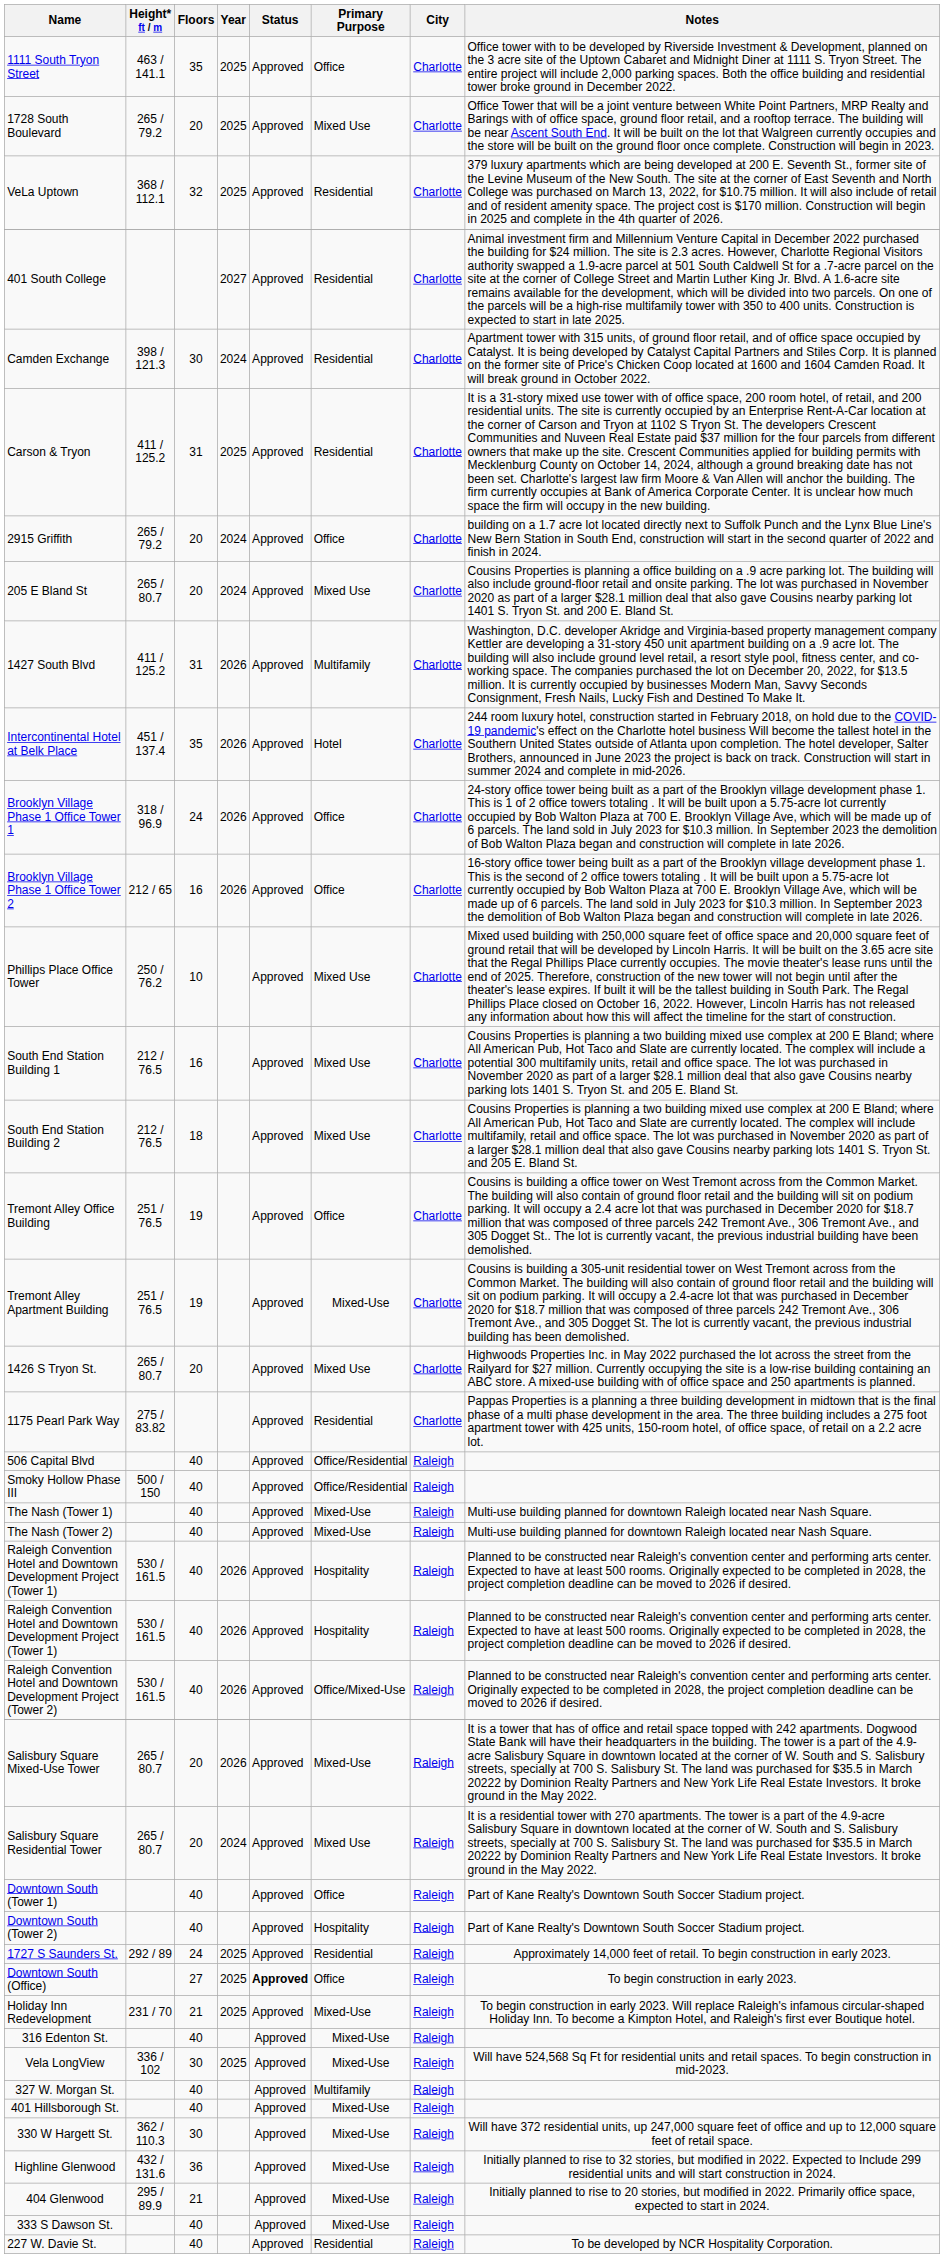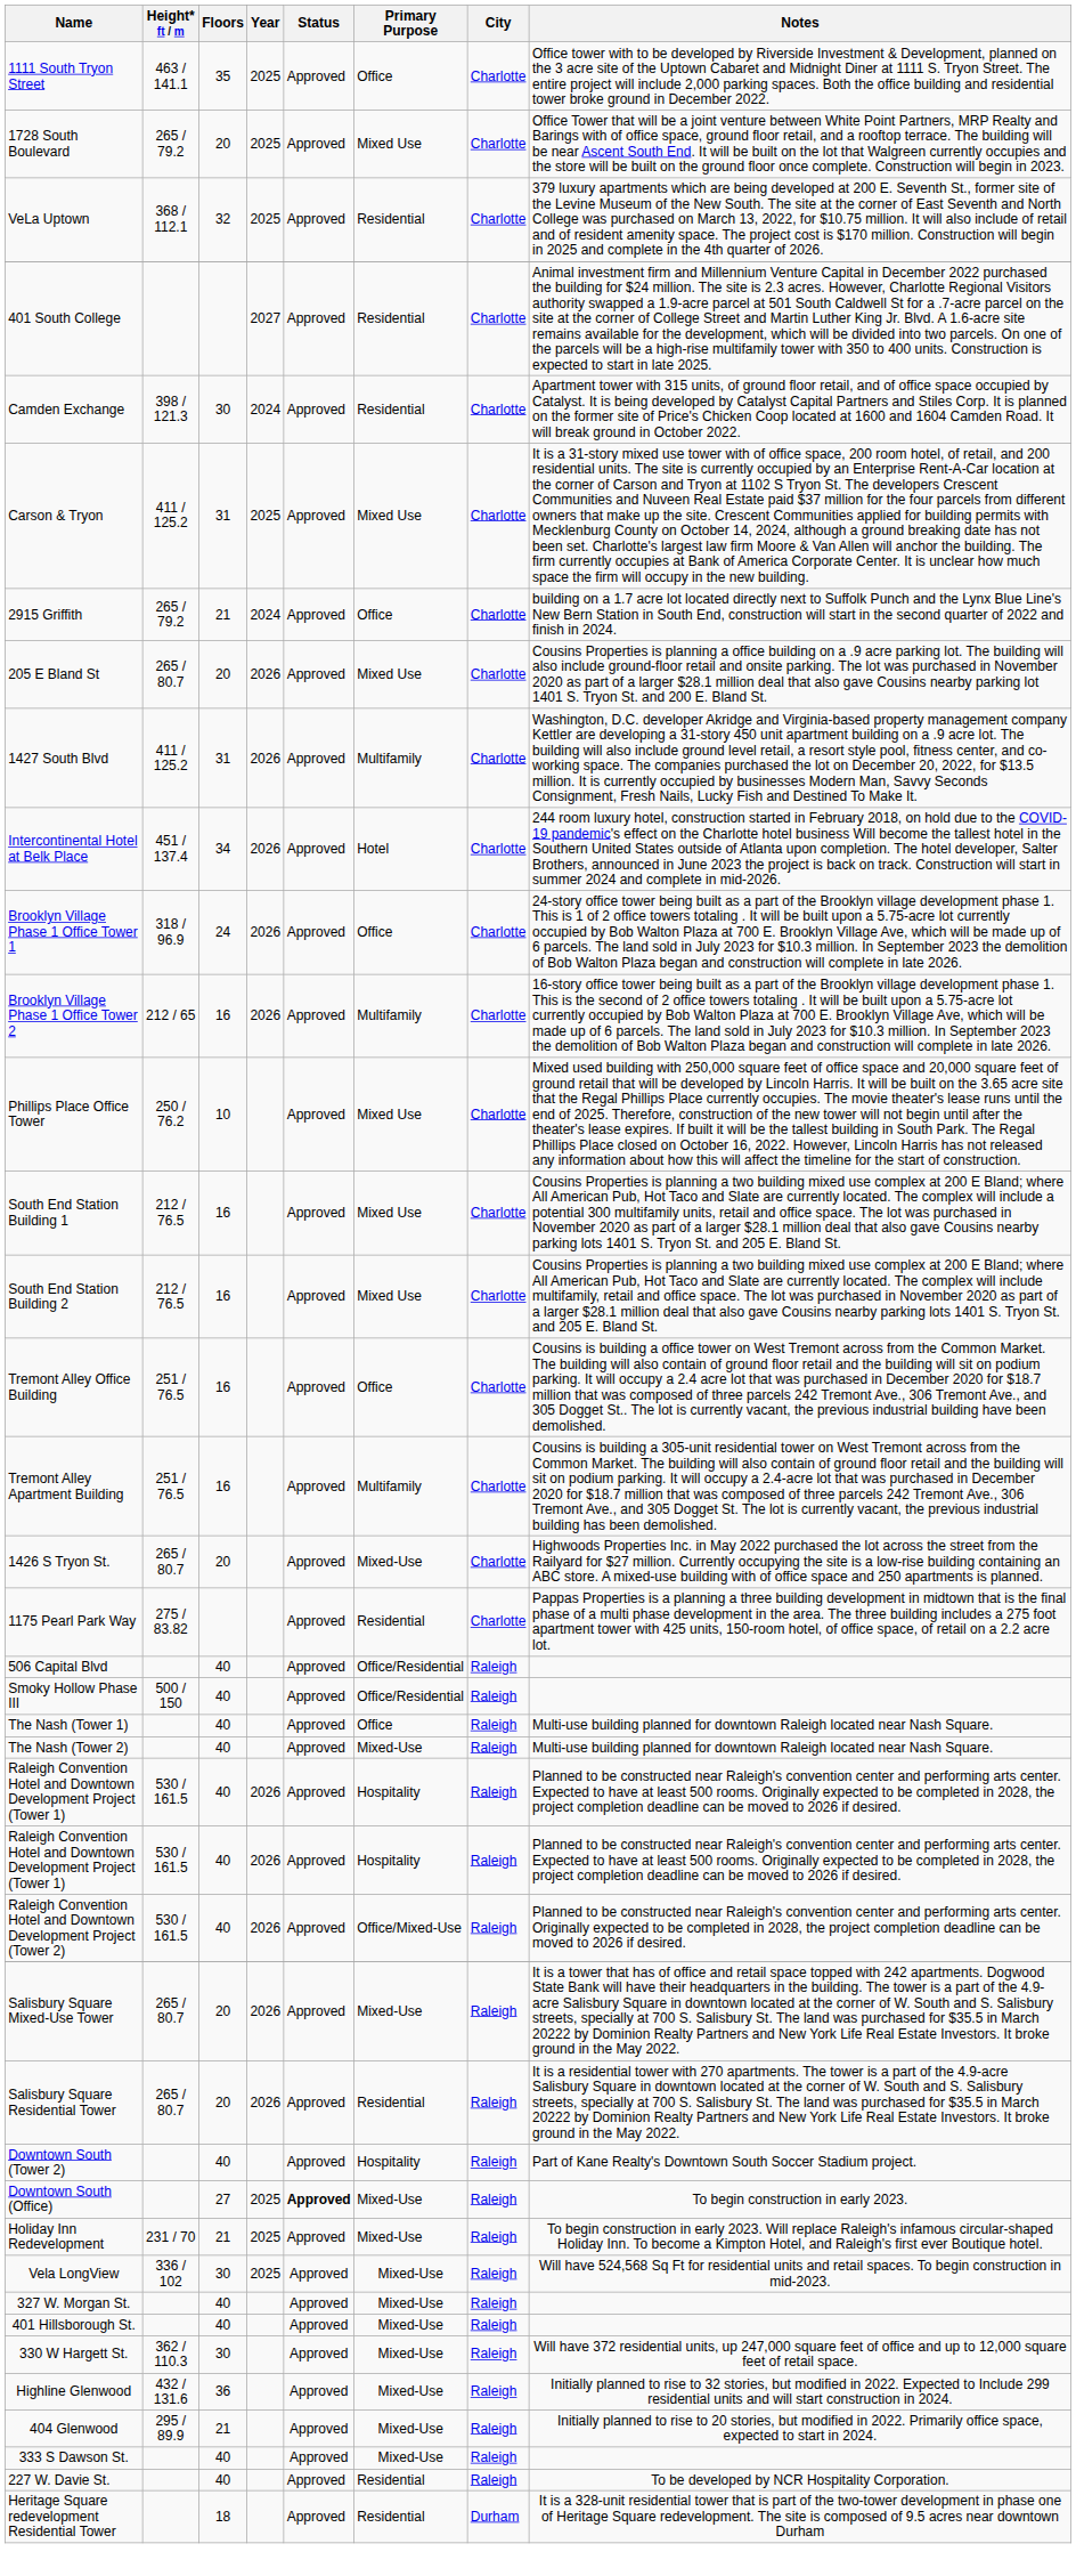 <table class="wikitable sortable">
 <tr>
 <th>Name</th>
 <th>Height*<br><small><a href='#'>ft</a> / <a href='#'>m</a></small></th>
 <th>Floors</th>
 <th>Year</th>
 <th>Status</th>
 <th>Primary Purpose</th>
 <th>City</th>
 <th class="unsortable">Notes</th>
 </tr>
 <tr>
 <td><a href='#'>1111 South Tryon Street</a></td>
 <td align="center">463 / 141.1</td>
 <td align="center">35</td>
 <td align="center">2025</td>
 <td>Approved</td>
 <td>Office</td>
 <td><a href='#'>Charlotte</a></td>
 <td>Office tower with  to be developed by Riverside Investment & Development, planned on the 3 acre site of the Uptown Cabaret and Midnight Diner at 1111 S. Tryon Street.  The entire project will include 2,000 parking spaces. Both the office building and residential tower broke ground in December 2022.</td>
 </tr>
 <tr>
 <td>1728 South Boulevard</td>
 <td align="center">265 / 79.2</td>
 <td align="center">20</td>
 <td align="center">2025</td>
 <td>Approved</td>
 <td>Mixed Use</td>
 <td><a href='#'>Charlotte</a></td>
 <td>Office Tower that will be a joint venture between White Point Partners, MRP Realty and Barings with  of office space, ground floor retail, and a rooftop terrace.  The building will be near <a href='#'>Ascent South End</a>.  It will be built on the lot that Walgreen currently occupies and the store will be built on the ground floor once complete.  Construction will begin in 2023.</td>
 </tr>
 <tr>
 <td>VeLa Uptown</td>
 <td align="center">368 / 112.1</td>
 <td align="center">32</td>
 <td align="center">2025</td>
 <td>Approved</td>
 <td>Residential</td>
 <td><a href='#'>Charlotte</a></td>
 <td>379 luxury apartments which are being developed at 200 E. Seventh St., former site of the Levine Museum of the New South.  The  site at the corner of East Seventh and North College was purchased on March 13, 2022, for $10.75 million.  It will also include  of retail and  of resident amenity space.  The project cost is $170 million.  Construction will begin in 2025 and complete in the 4th quarter of 2026.</td>
 </tr>
 <tr>
 </tr>
 <tr>
 <td>401 South College</td>
 <td align="center"></td>
 <td align="center"></td>
 <td align="center">2027</td>
 <td>Approved</td>
 <td>Residential</td>
 <td><a href='#'>Charlotte</a></td>
 <td>Animal investment firm and Millennium Venture Capital in December 2022 purchased the building for $24 million.  The site is 2.3 acres.  However, Charlotte Regional Visitors authority swapped a 1.9-acre parcel at 501 South Caldwell St for a .7-acre parcel on the site at the corner of College Street and Martin Luther King Jr. Blvd.  A 1.6-acre site remains available for the development, which will be divided into two parcels.  On one of the parcels will be a high-rise multifamily tower with 350 to 400 units.  Construction is expected to start in late 2025.</td>
 </tr>
 <tr>
 <td>Camden Exchange</td>
 <td align="center">398 / 121.3</td>
 <td align="center">30</td>
 <td align="center">2024</td>
 <td>Approved</td>
 <td>Residential</td>
 <td><a href='#'>Charlotte</a></td>
 <td>Apartment tower with 315 units,  of ground floor retail, and  of office space occupied by Catalyst.  It is being developed by Catalyst Capital Partners and Stiles Corp.  It is planned on the former site of Price's Chicken Coop located at 1600 and 1604 Camden Road.  It will break ground in October 2022.</td>
 </tr>
 <tr>
 <td>Carson & Tryon</td>
 <td align="center">411 / 125.2</td>
 <td align="center">31</td>
 <td align="center">2025</td>
 <td>Approved</td>
-<td>Residential</td>
+<td>Mixed Use</td>
 <td><a href='#'>Charlotte</a></td>
 <td>It is a 31-story mixed use tower with  of office space, 200 room hotel,  of retail, and 200 residential units.   The  site is currently occupied by an Enterprise Rent-A-Car location at the corner of Carson and Tryon at 1102 S Tryon St.  The developers Crescent Communities and Nuveen Real Estate paid $37 million for the four parcels from different owners that make up the site. Crescent Communities applied for building permits with Mecklenburg County on October 14, 2024, although a ground breaking date has not been set. Charlotte's largest law firm Moore & Van Allen will anchor the building.  The firm currently occupies  at Bank of America Corporate Center.  It is unclear how much space the firm will occupy in the new building.</td>
 </tr>
 <tr>
 <td>2915 Griffith</td>
 <td align="center">265 / 79.2</td>
-<td align="center">20</td>
+<td align="center">21</td>
 <td align="center">2024</td>
 <td>Approved</td>
 <td>Office</td>
 <td><a href='#'>Charlotte</a></td>
 <td> building on a 1.7 acre lot located directly next to Suffolk Punch and the Lynx Blue Line's New Bern Station in South End, construction will start in the second quarter of 2022 and finish in 2024.</td>
 </tr>
 <tr>
 <td>205 E Bland St</td>
 <td align="center">265 / 80.7</td>
 <td align="center">20</td>
-<td align="center">2024</td>
+<td align="center">2026</td>
 <td>Approved</td>
 <td>Mixed Use</td>
 <td><a href='#'>Charlotte</a></td>
 <td>Cousins Properties is planning a  office building on a .9 acre parking lot.  The building will also include ground-floor retail and onsite parking.  The lot was purchased in November 2020 as part of a larger $28.1 million deal that also gave Cousins nearby parking lot 1401 S. Tryon St. and 200 E. Bland St.</td>
 </tr>
 <tr>
 <td>1427 South Blvd</td>
 <td align="center">411 / 125.2</td>
 <td align="center">31</td>
 <td align="center">2026</td>
 <td>Approved</td>
 <td>Multifamily</td>
 <td><a href='#'>Charlotte</a></td>
 <td>Washington, D.C. developer Akridge and Virginia-based property management company Kettler are developing a 31-story 450 unit apartment building on a .9 acre lot.  The building will also include ground level retail, a resort style pool, fitness center, and co-working space. The companies purchased the lot on December 20, 2022, for $13.5 million.  It is currently occupied by businesses Modern Man, Savvy Seconds Consignment, Fresh Nails, Lucky Fish and Destined To Make It.</td>
 </tr>
 <tr>
 <td><a href='#'>Intercontinental Hotel at Belk Place</a></td>
 <td align="center">451 / 137.4</td>
-<td align="center">35</td>
+<td align="center">34</td>
 <td align="center">2026</td>
 <td>Approved</td>
 <td>Hotel</td>
 <td><a href='#'>Charlotte</a></td>
 <td>244 room luxury hotel, construction started in February 2018, on hold due to the <a href='#'>COVID-19 pandemic</a>'s effect on the Charlotte hotel business Will become the tallest hotel in the Southern United States outside of Atlanta upon completion.  The hotel developer, Salter Brothers, announced in June 2023 the project is back on track.  Construction will start in summer 2024 and complete in mid-2026.</td>
 </tr>
 <tr>
 <td><a href='#'>Brooklyn Village Phase 1 Office Tower 1</a></td>
 <td align="center">318 / 96.9</td>
 <td align="center">24</td>
 <td align="center">2026</td>
 <td>Approved</td>
 <td>Office</td>
 <td><a href='#'>Charlotte</a></td>
 <td>24-story office tower being built as a part of the Brooklyn village development phase 1.  This is 1 of 2 office towers totaling . It will be built upon a 5.75-acre lot currently occupied by Bob Walton Plaza at 700 E. Brooklyn Village Ave, which will be made up of 6 parcels. The land sold in July 2023 for $10.3 million. In September 2023 the demolition of Bob Walton Plaza began and construction will complete in late 2026.</td>
 </tr>
 <tr>
 <td><a href='#'>Brooklyn Village Phase 1 Office Tower 2</a></td>
 <td align="center">212 / 65</td>
 <td align="center">16</td>
 <td align="center">2026</td>
 <td>Approved</td>
-<td>Office</td>
+<td>Multifamily</td>
 <td><a href='#'>Charlotte</a></td>
 <td>16-story office tower being built as a part of the Brooklyn village development phase 1.  This is the second of 2 office towers totaling . It will be built upon a 5.75-acre lot currently occupied by Bob Walton Plaza at 700 E. Brooklyn Village Ave, which will be made up of 6 parcels. The land sold in July 2023 for $10.3 million. In September 2023 the demolition of Bob Walton Plaza began and construction will complete in late 2026.</td>
 </tr>
 <tr>
 <td>Phillips Place Office Tower</td>
 <td align="center">250 / 76.2</td>
 <td align="center">10</td>
 <td align="center"></td>
 <td>Approved</td>
 <td>Mixed Use</td>
 <td><a href='#'>Charlotte</a></td>
 <td>Mixed used building with 250,000 square feet of office space and 20,000 square feet of ground retail that will be developed by Lincoln Harris.  It will be built on the 3.65 acre site that the Regal Phillips Place currently occupies.  The movie theater's lease runs until the end of 2025.  Therefore, construction of the new tower will not begin until after the theater's lease expires.  If built it will be the tallest building in South Park.  The Regal Phillips Place closed on October 16, 2022.  However, Lincoln Harris has not released any information about how this will affect the timeline for the start of construction.</td>
 </tr>
 <tr>
 <td>South End Station Building 1</td>
 <td align="center">212 / 76.5</td>
 <td align="center">16</td>
 <td align="center"></td>
 <td>Approved</td>
 <td>Mixed Use</td>
 <td><a href='#'>Charlotte</a></td>
 <td>Cousins Properties is planning a two building  mixed use complex at 200 E Bland; where All American Pub, Hot Taco and Slate are currently located.  The complex will include a potential 300 multifamily units, retail and office space. The lot was purchased in November 2020 as part of a larger $28.1 million deal that also gave Cousins nearby parking lots 1401 S. Tryon St. and 205 E. Bland St.</td>
 </tr>
 <tr>
 <td>South End Station Building 2</td>
 <td align="center">212 / 76.5</td>
-<td align="center">18</td>
+<td align="center">16</td>
 <td align="center"></td>
 <td>Approved</td>
 <td>Mixed Use</td>
 <td><a href='#'>Charlotte</a></td>
 <td>Cousins Properties is planning a two building  mixed use complex at 200 E Bland; where All American Pub, Hot Taco and Slate are currently located.  The complex will include multifamily, retail and office space. The lot was purchased in November 2020 as part of a larger $28.1 million deal that also gave Cousins nearby parking lots 1401 S. Tryon St. and 205 E. Bland St.</td>
 </tr>
 <tr>
 <td>Tremont Alley Office Building</td>
 <td align="center">251 / 76.5</td>
-<td align="center">19</td>
+<td align="center">16</td>
 <td align="center"></td>
 <td>Approved</td>
 <td>Office</td>
 <td><a href='#'>Charlotte</a></td>
 <td>Cousins is building a  office tower on West Tremont across from the Common Market.  The building will also contain   of ground floor retail and the building will sit on podium parking.  It will occupy a 2.4 acre lot that was purchased in December 2020 for $18.7 million that was composed of three parcels 242 Tremont Ave., 306 Tremont Ave., and 305 Dogget St..  The lot is currently vacant, the previous industrial building have been demolished.</td>
 </tr>
 <tr>
 <td>Tremont Alley Apartment Building</td>
 <td align="center">251 / 76.5</td>
-<td align="center">19</td>
+<td align="center">16</td>
 <td align="center"></td>
 <td>Approved</td>
-<td style="text-align:center;">Mixed-Use</td>
+<td>Multifamily</td>
 <td><a href='#'>Charlotte</a></td>
 <td>Cousins is building a 305-unit residential tower on West Tremont across from the Common Market.  The building will also contain   of ground floor retail and the building will sit on podium parking.  It will occupy a 2.4-acre lot that was purchased in December 2020 for $18.7 million that was composed of three parcels 242 Tremont Ave., 306 Tremont Ave., and 305 Dogget St.  The lot is currently vacant, the previous industrial building has been demolished.</td>
 </tr>
 <tr>
 <td>1426 S Tryon St.</td>
 <td align="center">265 / 80.7</td>
 <td align="center">20</td>
 <td align="center"></td>
 <td>Approved</td>
-<td>Mixed Use</td>
+<td>Mixed-Use</td>
 <td><a href='#'>Charlotte</a></td>
 <td>Highwoods Properties Inc. in May 2022 purchased the lot across the street from the Railyard for $27 million.  Currently occupying the site is a low-rise building containing an ABC store. A mixed-use building with  of office space and 250 apartments is planned.</td>
 </tr>
 <tr>
 <td>1175 Pearl Park Way</td>
 <td align="center">275 / 83.82</td>
 <td align="center"></td>
 <td align="center"></td>
 <td>Approved</td>
 <td>Residential</td>
 <td><a href='#'>Charlotte</a></td>
 <td>Pappas Properties is a planning a three building development in midtown that is the final phase of a multi phase development in the area.  The three building includes a 275 foot apartment tower with 425 units, 150-room hotel,  of office space,  of retail on a 2.2 acre lot.</td>
 </tr>
 <tr>
 <td>506 Capital Blvd</td>
 <td align="center"></td>
 <td align="center">40</td>
 <td align="center"></td>
 <td>Approved</td>
 <td>Office/Residential</td>
 <td><a href='#'>Raleigh</a></td>
 <td></td>
 </tr>
 <tr>
 <td>Smoky Hollow Phase III</td>
 <td align="center">500 / 150</td>
 <td align="center">40</td>
 <td align="center"></td>
 <td>Approved</td>
 <td>Office/Residential</td>
 <td><a href='#'>Raleigh</a></td>
 <td></td>
 </tr>
 <tr>
 <td>The Nash (Tower 1)</td>
 <td align="center"></td>
 <td align="center">40</td>
 <td align="center"></td>
 <td>Approved</td>
-<td>Mixed-Use</td>
+<td>Office</td>
 <td><a href='#'>Raleigh</a></td>
 <td>Multi-use building planned for downtown Raleigh located near Nash Square.</td>
 </tr>
 <tr>
 <td>The Nash (Tower 2)</td>
 <td align="center"></td>
 <td align="center">40</td>
 <td align="center"></td>
 <td>Approved</td>
 <td>Mixed-Use</td>
 <td><a href='#'>Raleigh</a></td>
 <td>Multi-use building planned for downtown Raleigh located near Nash Square.</td>
 </tr>
 <tr>
 <td>Raleigh Convention Hotel and Downtown Development Project (Tower 1)</td>
 <td align="center">530 / 161.5</td>
 <td align="center">40</td>
 <td>2026</td>
 <td>Approved</td>
 <td>Hospitality</td>
 <td><a href='#'>Raleigh</a></td>
 <td>Planned to be constructed near Raleigh's convention center and performing arts center. Expected to have at least 500 rooms. Originally expected to be completed in 2028, the project completion deadline can be moved to 2026 if desired.</td>
 </tr>
 <tr>
 <td>Raleigh Convention Hotel and Downtown Development Project (Tower 1)</td>
 <td align="center">530 / 161.5</td>
 <td align="center">40</td>
 <td>2026</td>
 <td>Approved</td>
 <td>Hospitality</td>
 <td><a href='#'>Raleigh</a></td>
 <td>Planned to be constructed near Raleigh's convention center and performing arts center. Expected to have at least 500 rooms. Originally expected to be completed in 2028, the project completion deadline can be moved to 2026 if desired.</td>
 </tr>
 <tr>
 <td>Raleigh Convention Hotel and Downtown Development Project (Tower 2)</td>
 <td align="center">530 / 161.5</td>
 <td align="center">40</td>
 <td>2026</td>
 <td>Approved</td>
 <td>Office/Mixed-Use</td>
 <td><a href='#'>Raleigh</a></td>
 <td>Planned to be constructed near Raleigh's convention center and performing arts center. Originally expected to be completed in 2028, the project completion deadline can be moved to 2026 if desired.</td>
 </tr>
 <tr>
 </tr>
 <tr>
 <td>Salisbury Square Mixed-Use Tower</td>
 <td align="center">265 / 80.7</td>
 <td align="center">20</td>
 <td>2026</td>
 <td>Approved</td>
 <td>Mixed-Use</td>
 <td><a href='#'>Raleigh</a></td>
 <td>It is a tower that has  of office and retail space topped with 242 apartments.  Dogwood State Bank will have their headquarters in the building. The tower is a part of the 4.9-acre Salisbury Square in downtown located at the corner of W. South and S. Salisbury streets, specially at 700 S. Salisbury St. The land was purchased for $35.5 in March 20222 by Dominion Realty Partners and New York Life Real Estate Investors. It broke ground in the May 2022.</td>
 </tr>
 <tr>
 <td>Salisbury Square Residential Tower</td>
 <td align="center">265 / 80.7</td>
 <td align="center">20</td>
-<td>2024</td>
+<td>2026</td>
 <td>Approved</td>
-<td>Mixed Use</td>
+<td>Residential</td>
 <td><a href='#'>Raleigh</a></td>
 <td>It is a residential tower with 270 apartments.  The tower is a part of the 4.9-acre Salisbury Square in downtown located at the corner of W. South and S. Salisbury streets, specially at 700 S. Salisbury St. The land was purchased for $35.5 in March 20222 by Dominion Realty Partners and New York Life Real Estate Investors. It broke ground in the May 2022.</td>
-</tr>
-<tr>
-<td><a href='#'>Downtown South</a> (Tower 1)</td>
-<td></td>
-<td align="center">40</td>
-<td></td>
-<td>Approved</td>
-<td>Office</td>
-<td><a href='#'>Raleigh</a></td>
-<td>Part of Kane Realty's Downtown South Soccer Stadium project.</td>
 </tr>
 <tr>
 <td><a href='#'>Downtown South</a> (Tower 2)</td>
 <td></td>
 <td align="center">40</td>
 <td></td>
 <td>Approved</td>
 <td>Hospitality</td>
 <td><a href='#'>Raleigh</a></td>
 <td>Part of Kane Realty's Downtown South Soccer Stadium project.</td>
 </tr>
 <tr>
-<td><a href='#'>1727 S Saunders St.</a></td>
-<td align="center">292 / 89</td>
-<td align="center">24</td>
-<td>2025</td>
-<td>Approved</td>
-<td>Residential</td>
-<td><a href='#'>Raleigh</a></td>
-<td align="center">Approximately 14,000 feet of retail. To begin construction in early 2023.</td>
-</tr>
-<tr>
 <td><a href='#'>Downtown South</a> (Office)</td>
 <td align="center"></td>
 <td align="center">27</td>
 <td>2025</td>
 <td><strong>Approved</strong></td>
-<td>Office</td>
+<td>Mixed-Use</td>
 <td><a href='#'>Raleigh</a></td>
 <td align="center">To begin construction in early 2023.</td>
 </tr>
 <tr>
 <td>Holiday Inn Redevelopment</td>
 <td align="center">231 / 70</td>
 <td align="center">21</td>
 <td>2025</td>
 <td>Approved</td>
 <td>Mixed-Use</td>
 <td><a href='#'>Raleigh</a></td>
 <td align="center">To begin construction in early 2023. Will replace Raleigh's infamous circular-shaped Holiday Inn. To become a Kimpton Hotel, and Raleigh's first ever Boutique hotel.</td>
-</tr>
-<tr>
-<td style="text-align:center;">316 Edenton St.</td>
-<td></td>
-<td style="text-align:center;">40</td>
-<td style="text-align:center;"></td>
-<td style="text-align:center;">Approved</td>
-<td style="text-align:center;">Mixed-Use</td>
-<td><a href='#'>Raleigh</a></td>
-<td style="text-align:center;"></td>
 </tr>
 <tr>
 <td style="text-align:center;">Vela LongView</td>
 <td style="text-align:center;">336 / 102</td>
 <td style="text-align:center;">30</td>
 <td style="text-align:center;">2025</td>
 <td style="text-align:center;">Approved</td>
 <td style="text-align:center;">Mixed-Use</td>
 <td><a href='#'>Raleigh</a></td>
 <td style="text-align:center;">Will have 524,568 Sq Ft for residential units and retail spaces. To begin construction in mid-2023.</td>
 </tr>
 <tr>
 <td style="text-align:center;">327 W. Morgan St.</td>
 <td></td>
 <td style="text-align:center;">40</td>
 <td style="text-align:center;"></td>
 <td style="text-align:center;">Approved</td>
-<td>Multifamily</td>
+<td style="text-align:center;">Mixed-Use</td>
 <td><a href='#'>Raleigh</a></td>
 <td style="text-align:center;"></td>
 </tr>
 <tr>
 <td style="text-align:center;">401 Hillsborough St.</td>
 <td></td>
 <td style="text-align:center;">40</td>
 <td style="text-align:center;"></td>
 <td style="text-align:center;">Approved</td>
 <td style="text-align:center;">Mixed-Use</td>
 <td><a href='#'>Raleigh</a></td>
 <td style="text-align:center;"></td>
 </tr>
 <tr>
 <td style="text-align:center;">330 W Hargett St.</td>
 <td style="text-align:center;">362 / 110.3</td>
 <td style="text-align:center;">30</td>
 <td style="text-align:center;"></td>
 <td style="text-align:center;">Approved</td>
 <td style="text-align:center;">Mixed-Use</td>
 <td><a href='#'>Raleigh</a></td>
 <td style="text-align:center;">Will have 372 residential units, up 247,000 square feet of office and up to 12,000 square feet of retail space.</td>
 </tr>
 <tr>
 <td style="text-align:center;">Highline Glenwood</td>
 <td style="text-align:center;">432 / 131.6</td>
 <td style="text-align:center;">36</td>
 <td style="text-align:center;"></td>
 <td style="text-align:center;">Approved</td>
 <td style="text-align:center;">Mixed-Use</td>
 <td><a href='#'>Raleigh</a></td>
 <td style="text-align:center;">Initially planned to rise to 32 stories, but modified in 2022. Expected to Include 299 residential units and will start construction in 2024.</td>
 </tr>
 <tr>
 <td style="text-align:center;">404 Glenwood</td>
 <td style="text-align:center;">295 / 89.9</td>
 <td style="text-align:center;">21</td>
 <td style="text-align:center;"></td>
 <td style="text-align:center;">Approved</td>
 <td style="text-align:center;">Mixed-Use</td>
 <td><a href='#'>Raleigh</a></td>
 <td style="text-align:center;">Initially planned to rise to 20 stories, but modified in 2022. Primarily office space, expected to start in 2024.</td>
 </tr>
 <tr>
 <td style="text-align:center;">333 S Dawson St.</td>
 <td></td>
 <td style="text-align:center;">40</td>
 <td style="text-align:center;"></td>
 <td style="text-align:center;">Approved</td>
 <td style="text-align:center;">Mixed-Use</td>
 <td><a href='#'>Raleigh</a></td>
 <td style="text-align:center;"></td>
 </tr>
 <tr>
 <td>227 W. Davie St.</td>
 <td></td>
 <td align="center">40</td>
 <td></td>
 <td>Approved</td>
 <td>Residential</td>
 <td><a href='#'>Raleigh</a></td>
 <td align="center">To be developed by NCR Hospitality Corporation.</td>
 </tr>
+<tr>
+<td>Heritage Square redevelopment Residential Tower</td>
+<td></td>
+<td align="center">18</td>
+<td></td>
+<td>Approved</td>
+<td>Residential</td>
+<td><a href='#'>Durham</a></td>
+<td align="center">It is a 328-unit residential tower that is part of the two-tower development in phase one of Heritage Square redevelopment.  The site is composed of 9.5 acres near downtown Durham</td>
+</tr>
 </table>
